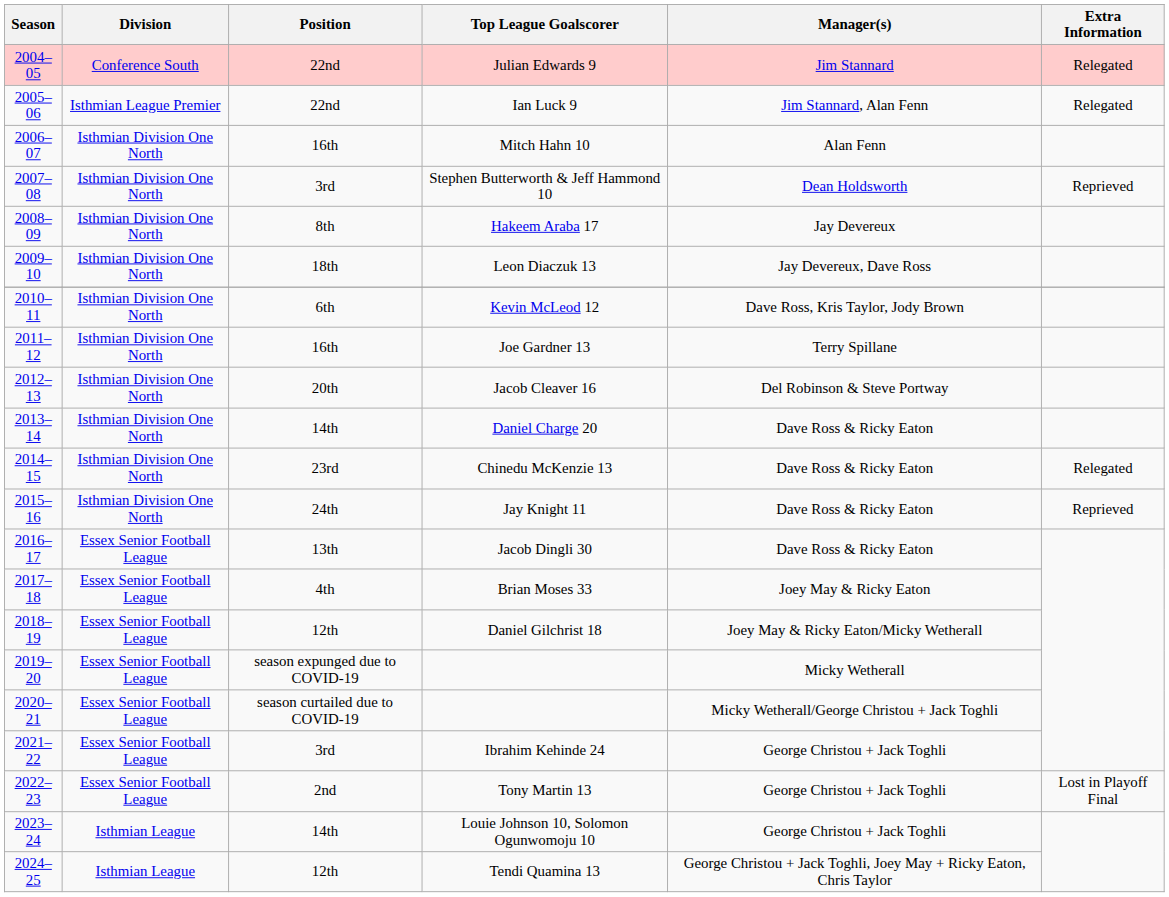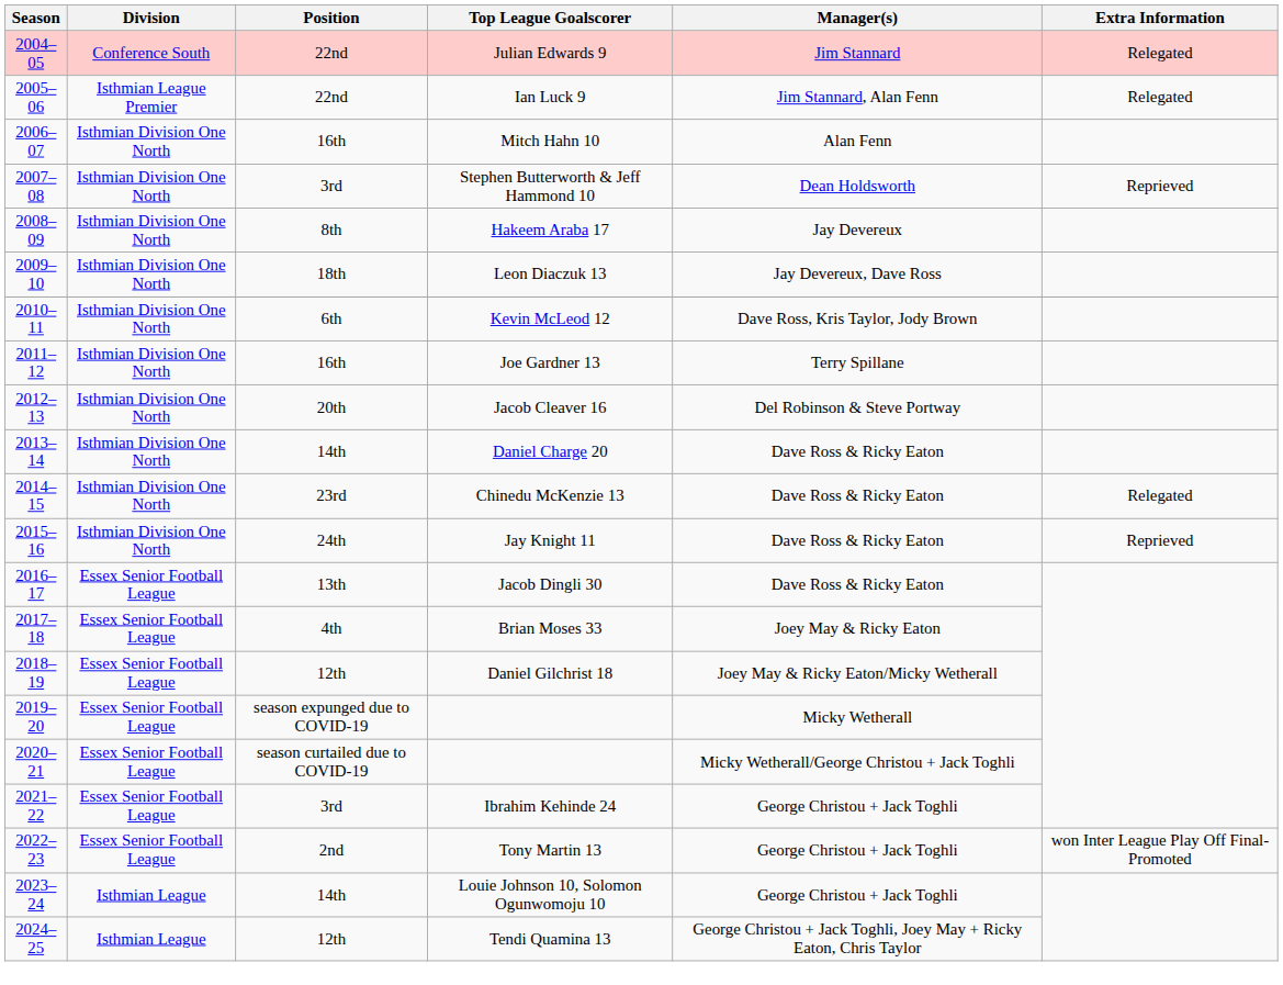 <table class="wikitable" style="text-align: center">
 <tr>
 <th>Season</th>
 <th>Division</th>
 <th>Position</th>
 <th>Top League Goalscorer</th>
 <th>Manager(s)</th>
 <th>Extra Information</th>
 </tr>
 <tr style="background: #ffcccc;">
 <td><a href='#'>2004–05</a></td>
 <td><a href='#'>Conference South</a></td>
 <td>22nd</td>
 <td>Julian Edwards 9</td>
 <td Craig Edwards,><a href='#'>Jim Stannard</a></td>
 <td>Relegated</td>
 </tr>
 <tr>
 <td><a href='#'>2005–06</a></td>
 <td><a href='#'>Isthmian League Premier</a></td>
 <td>22nd</td>
 <td>Ian Luck 9</td>
 <td><a href='#'>Jim Stannard</a>, Alan Fenn</td>
 <td>Relegated</td>
 </tr>
 <tr>
 <td><a href='#'>2006–07</a></td>
 <td><a href='#'>Isthmian Division One North</a></td>
 <td>16th</td>
 <td>Mitch Hahn 10</td>
 <td>Alan Fenn</td>
 <td></td>
 </tr>
 <tr>
 <td><a href='#'>2007–08</a></td>
 <td><a href='#'>Isthmian Division One North</a></td>
 <td>3rd</td>
 <td>Stephen Butterworth & Jeff Hammond 10</td>
 <td><a href='#'>Dean Holdsworth</a></td>
 <td>Reprieved</td>
 </tr>
 <tr>
 <td><a href='#'>2008–09</a></td>
 <td><a href='#'>Isthmian Division One North</a></td>
 <td>8th</td>
 <td><a href='#'>Hakeem Araba</a> 17</td>
 <td>Jay Devereux</td>
 <td></td>
 </tr>
 <tr>
 <td><a href='#'>2009–10</a></td>
 <td><a href='#'>Isthmian Division One North</a></td>
 <td>18th</td>
 <td>Leon Diaczuk 13</td>
 <td>Jay Devereux, Dave Ross</td>
 <td></td>
 </tr>
 <tr>
 </tr>
 <tr>
 <td><a href='#'>2010–11</a></td>
 <td><a href='#'>Isthmian Division One North</a></td>
 <td>6th</td>
 <td><a href='#'>Kevin McLeod</a>  12</td>
 <td>Dave Ross, Kris Taylor, Jody Brown</td>
 <td></td>
 </tr>
 <tr>
 <td><a href='#'>2011–12</a></td>
 <td><a href='#'>Isthmian Division One North</a></td>
 <td>16th</td>
 <td>Joe Gardner 13</td>
 <td>Terry Spillane</td>
 <td></td>
 </tr>
 <tr>
 <td><a href='#'>2012–13</a></td>
 <td><a href='#'>Isthmian Division One North</a></td>
 <td>20th</td>
 <td>Jacob Cleaver 16</td>
 <td>Del Robinson & Steve Portway</td>
 <td></td>
 </tr>
 <tr>
 <td><a href='#'>2013–14</a></td>
 <td><a href='#'>Isthmian Division One North</a></td>
 <td>14th</td>
 <td><a href='#'>Daniel Charge</a>  20</td>
 <td>Dave Ross & Ricky Eaton</td>
 <td></td>
 </tr>
 <tr>
 <td><a href='#'>2014–15</a></td>
 <td><a href='#'>Isthmian Division One North</a></td>
 <td>23rd</td>
 <td>Chinedu McKenzie 13</td>
 <td>Dave Ross & Ricky Eaton</td>
 <td>Relegated</td>
 </tr>
 <tr>
 <td><a href='#'>2015–16</a></td>
 <td><a href='#'>Isthmian Division One North</a></td>
 <td>24th</td>
 <td>Jay Knight 11</td>
 <td>Dave Ross & Ricky Eaton</td>
 <td>Reprieved</td>
 </tr>
 <tr>
 <td><a href='#'>2016–17</a></td>
 <td><a href='#'>Essex Senior Football League</a></td>
 <td>13th</td>
 <td>Jacob Dingli 30</td>
 <td>Dave Ross & Ricky Eaton</td>
 </tr>
 <tr>
 <td><a href='#'>2017–18</a></td>
 <td><a href='#'>Essex Senior Football League</a></td>
 <td>4th</td>
 <td>Brian Moses 33</td>
 <td>Joey May & Ricky Eaton</td>
 </tr>
 <tr>
 <td><a href='#'>2018–19</a></td>
 <td><a href='#'>Essex Senior Football League</a></td>
 <td>12th</td>
 <td>Daniel Gilchrist 18</td>
 <td>Joey May & Ricky Eaton/Micky Wetherall</td>
 </tr>
 <tr>
 <td><a href='#'>2019–20</a></td>
 <td><a href='#'>Essex Senior Football League</a></td>
 <td>season expunged due to COVID-19</td>
 <td></td>
 <td>Micky Wetherall</td>
 </tr>
 <tr>
 <td><a href='#'>2020–21</a></td>
 <td><a href='#'>Essex Senior Football League</a></td>
 <td>season curtailed due to COVID-19</td>
 <td></td>
 <td>Micky Wetherall/George Christou + Jack Toghli</td>
 </tr>
 <tr>
 <td><a href='#'>2021–22</a></td>
 <td><a href='#'>Essex Senior Football League</a></td>
 <td>3rd</td>
 <td>Ibrahim Kehinde 24</td>
 <td>George Christou + Jack Toghli</td>
 </tr>
 <tr>
 <td><a href='#'>2022–23</a></td>
 <td><a href='#'>Essex Senior Football League</a></td>
 <td>2nd</td>
 <td>Tony Martin 13</td>
 <td>George Christou + Jack Toghli</td>
-<td>Lost in Playoff Final</td>
+<td>won Inter League Play Off Final- Promoted</td>
 </tr>
 <tr>
 <td><a href='#'>2023–24</a></td>
 <td><a href='#'>Isthmian League</a></td>
 <td>14th</td>
 <td>Louie Johnson 10, Solomon Ogunwomoju 10</td>
 <td>George Christou + Jack Toghli</td>
 </tr>
 <tr>
 <td><a href='#'>2024–25</a></td>
 <td><a href='#'>Isthmian League</a></td>
 <td>12th</td>
 <td>Tendi Quamina 13</td>
 <td>George Christou + Jack Toghli,  Joey May + Ricky Eaton, Chris Taylor</td>
 </tr>
 </table>
